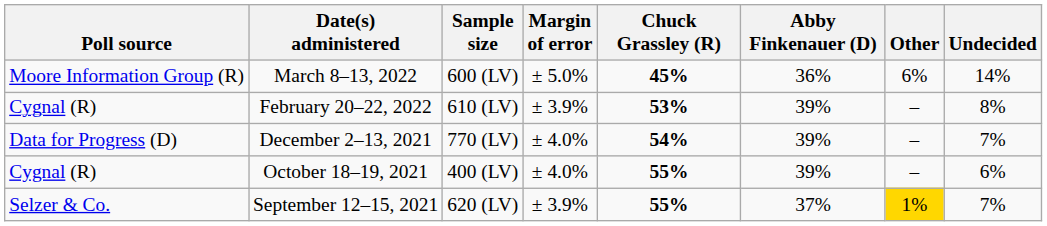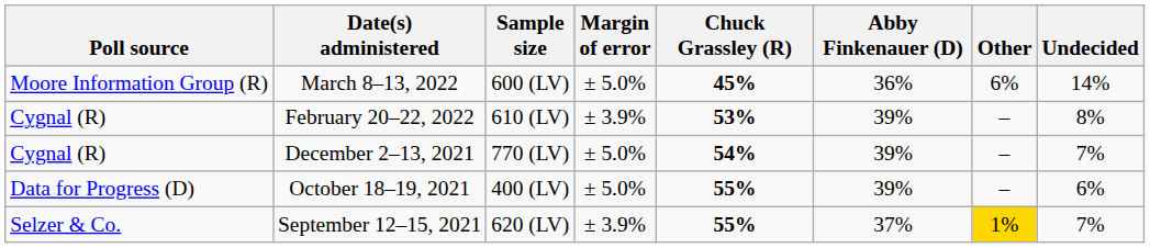 <table class="wikitable" style="font-size:90%;text-align:center;">
 <tr valign=bottom>
 <th>Poll source</th>
 <th>Date(s)<br>administered</th>
 <th>Sample<br>size</th>
 <th>Margin<br>of error</th>
 <th style="width:100px;">Chuck<br>Grassley (R)</th>
 <th style="width:100px;">Abby<br>Finkenauer (D)</th>
 <th>Other</th>
 <th>Undecided</th>
 </tr>
 <tr>
 <td style="text-align:left;"><a href='#'>Moore Information Group</a> (R)</td>
 <td>March 8–13, 2022</td>
 <td>600 (LV)</td>
 <td>± 5.0%</td>
 <td><strong>45%</strong></td>
 <td>36%</td>
 <td>6%</td>
 <td>14%</td>
 </tr>
 <tr>
 <td style="text-align:left;"><a href='#'>Cygnal</a> (R)</td>
 <td>February 20–22, 2022</td>
 <td>610 (LV)</td>
 <td>± 3.9%</td>
 <td><strong>53%</strong></td>
 <td>39%</td>
 <td>–</td>
 <td>8%</td>
 </tr>
 <tr>
-<td style="text-align:left;"><a href='#'>Data for Progress</a> (D)</td>
+<td style="text-align:left;"><a href='#'>Cygnal</a> (R)</td>
 <td>December 2–13, 2021</td>
 <td>770 (LV)</td>
-<td>± 4.0%</td>
+<td>± 5.0%</td>
 <td><strong>54%</strong></td>
 <td>39%</td>
 <td>–</td>
 <td>7%</td>
 </tr>
 <tr>
-<td style="text-align:left;"><a href='#'>Cygnal</a> (R)</td>
+<td style="text-align:left;"><a href='#'>Data for Progress</a> (D)</td>
 <td>October 18–19, 2021</td>
 <td>400 (LV)</td>
-<td>± 4.0%</td>
+<td>± 5.0%</td>
 <td><strong>55%</strong></td>
 <td>39%</td>
 <td>–</td>
 <td>6%</td>
 </tr>
 <tr>
 <td style="text-align:left;"><a href='#'>Selzer & Co.</a></td>
 <td>September 12–15, 2021</td>
 <td>620 (LV)</td>
 <td>± 3.9%</td>
 <td><strong>55%</strong></td>
 <td>37%</td>
 <td style="background: gold;">1%</td>
 <td>7%</td>
 </tr>
 </table>
